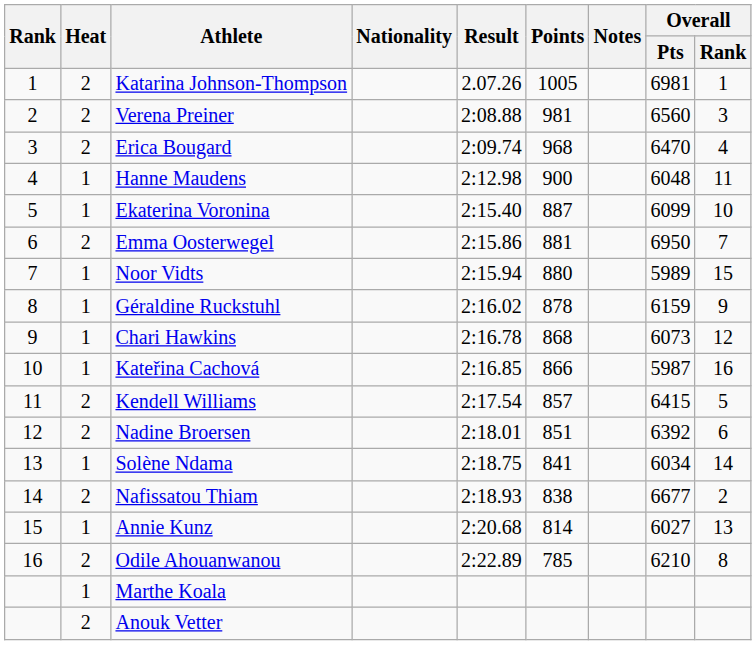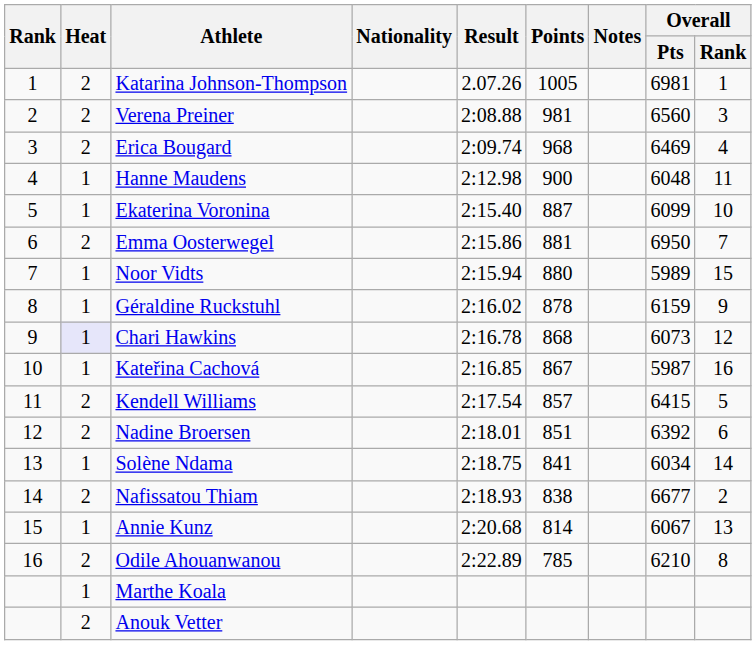 <table class="wikitable sortable" style="text-align:center">
 <tr>
 <th rowspan=2>Rank</th>
 <th rowspan=2>Heat</th>
 <th rowspan=2>Athlete</th>
 <th rowspan=2>Nationality</th>
 <th rowspan=2>Result</th>
 <th rowspan=2>Points</th>
 <th rowspan=2>Notes</th>
 <th colspan=2>Overall</th>
 </tr>
 <tr>
 <th>Pts</th>
 <th>Rank</th>
 </tr>
 <tr>
 <td>1</td>
 <td>2</td>
 <td align=left><a href='#'>Katarina Johnson-Thompson</a></td>
 <td align=left></td>
 <td>2.07.26</td>
 <td>1005</td>
 <td></td>
 <td>6981</td>
 <td>1</td>
 </tr>
 <tr>
 <td>2</td>
 <td>2</td>
 <td align=left><a href='#'>Verena Preiner</a></td>
 <td align=left></td>
 <td>2:08.88</td>
 <td>981</td>
 <td></td>
 <td>6560</td>
 <td>3</td>
 </tr>
 <tr>
 <td>3</td>
 <td>2</td>
 <td align=left><a href='#'>Erica Bougard</a></td>
 <td align=left></td>
 <td>2:09.74</td>
 <td>968</td>
 <td></td>
-<td>6470</td>
+<td>6469</td>
 <td>4</td>
 </tr>
 <tr>
 <td>4</td>
 <td>1</td>
 <td align=left><a href='#'>Hanne Maudens</a></td>
 <td align=left></td>
 <td>2:12.98</td>
 <td>900</td>
 <td></td>
 <td>6048</td>
 <td>11</td>
 </tr>
 <tr>
 <td>5</td>
 <td>1</td>
 <td align=left><a href='#'>Ekaterina Voronina</a></td>
 <td align=left></td>
 <td>2:15.40</td>
 <td>887</td>
 <td></td>
 <td>6099</td>
 <td>10</td>
 </tr>
 <tr>
 <td>6</td>
 <td>2</td>
 <td align=left><a href='#'>Emma Oosterwegel</a></td>
 <td align=left></td>
 <td>2:15.86</td>
 <td>881</td>
 <td></td>
 <td>6950</td>
 <td>7</td>
 </tr>
 <tr>
 <td>7</td>
 <td>1</td>
 <td align=left><a href='#'>Noor Vidts</a></td>
 <td align=left></td>
 <td>2:15.94</td>
 <td>880</td>
 <td></td>
 <td>5989</td>
 <td>15</td>
 </tr>
 <tr>
 <td>8</td>
 <td>1</td>
 <td align=left><a href='#'>Géraldine Ruckstuhl</a></td>
 <td align=left></td>
 <td>2:16.02</td>
 <td>878</td>
 <td></td>
 <td>6159</td>
 <td>9</td>
 </tr>
 <tr>
 <td>9</td>
-<td>1</td>
+<td style="background: lavender;">1</td>
 <td align=left><a href='#'>Chari Hawkins</a></td>
 <td align=left></td>
 <td>2:16.78</td>
 <td>868</td>
 <td></td>
 <td>6073</td>
 <td>12</td>
 </tr>
 <tr>
 <td>10</td>
 <td>1</td>
 <td align=left><a href='#'>Kateřina Cachová</a></td>
 <td align=left></td>
 <td>2:16.85</td>
-<td>866</td>
+<td>867</td>
 <td></td>
 <td>5987</td>
 <td>16</td>
 </tr>
 <tr>
 <td>11</td>
 <td>2</td>
 <td align=left><a href='#'>Kendell Williams</a></td>
 <td align=left></td>
 <td>2:17.54</td>
 <td>857</td>
 <td></td>
 <td>6415</td>
 <td>5</td>
 </tr>
 <tr>
 <td>12</td>
 <td>2</td>
 <td align=left><a href='#'>Nadine Broersen</a></td>
 <td align=left></td>
 <td>2:18.01</td>
 <td>851</td>
 <td></td>
 <td>6392</td>
 <td>6</td>
 </tr>
 <tr>
 <td>13</td>
 <td>1</td>
 <td align=left><a href='#'>Solène Ndama</a></td>
 <td align=left></td>
 <td>2:18.75</td>
 <td>841</td>
 <td></td>
 <td>6034</td>
 <td>14</td>
 </tr>
 <tr>
 <td>14</td>
 <td>2</td>
 <td align=left><a href='#'>Nafissatou Thiam</a></td>
 <td align=left></td>
 <td>2:18.93</td>
 <td>838</td>
 <td></td>
 <td>6677</td>
 <td>2</td>
 </tr>
 <tr>
 <td>15</td>
 <td>1</td>
 <td align=left><a href='#'>Annie Kunz</a></td>
 <td align=left></td>
 <td>2:20.68</td>
 <td>814</td>
 <td></td>
-<td>6027</td>
+<td>6067</td>
 <td>13</td>
 </tr>
 <tr>
 <td>16</td>
 <td>2</td>
 <td align=left><a href='#'>Odile Ahouanwanou</a></td>
 <td align=left></td>
 <td>2:22.89</td>
 <td>785</td>
 <td></td>
 <td>6210</td>
 <td>8</td>
 </tr>
 <tr>
 <td></td>
 <td>1</td>
 <td align=left><a href='#'>Marthe Koala</a></td>
 <td align=left></td>
 <td></td>
 <td></td>
 <td></td>
 <td></td>
 <td></td>
 </tr>
 <tr>
 <td></td>
 <td>2</td>
 <td align=left><a href='#'>Anouk Vetter</a></td>
 <td align=left></td>
 <td></td>
 <td></td>
 <td></td>
 <td></td>
 <td></td>
 </tr>
 </table>
